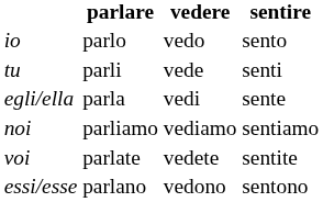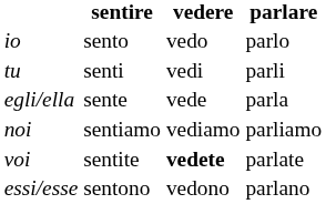 <table>
 <tr>
 <th> </th>
+<th>sentire</th>
+<th>vedere</th>
 <th>parlare</th>
-<th>vedere</th>
-<th>sentire</th>
 </tr>
 <tr ->
 <td><em>io</em></td>
+<td>sento</td>
+<td>vedo</td>
 <td>parlo</td>
-<td>vedo</td>
-<td>sento</td>
 </tr>
 <tr ->
 <td><em>tu</em></td>
+<td>senti</td>
+<td>vedi</td>
 <td>parli</td>
-<td>vede</td>
-<td>senti</td>
 </tr>
 <tr ->
 <td><em>egli/ella</em></td>
+<td>sente</td>
+<td>vede</td>
 <td>parla</td>
-<td>vedi</td>
-<td>sente</td>
 </tr>
 <tr ->
 <td><em>noi</em></td>
+<td>sentiamo</td>
+<td>vediamo</td>
 <td>parliamo</td>
-<td>vediamo</td>
-<td>sentiamo</td>
 </tr>
 <tr ->
 <td><em>voi</em></td>
+<td>sentite</td>
+<td><strong>vedete</strong></td>
 <td>parlate</td>
-<td>vedete</td>
-<td>sentite</td>
 </tr>
 <tr ->
 <td><em>essi/esse</em></td>
+<td>sentono</td>
+<td>vedono</td>
 <td>parlano</td>
-<td>vedono</td>
-<td>sentono</td>
 </tr>
 </table>
